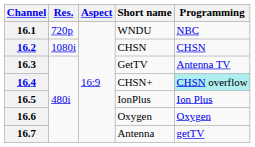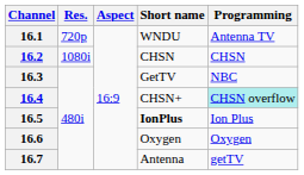 <table class="wikitable">
 <tr>
 <th scope = "col"><a href='#'>Channel</a></th>
 <th scope = "col"><a href='#'>Res.</a></th>
 <th scope = "col"><a href='#'>Aspect</a></th>
 <th scope = "col">Short name</th>
 <th scope = "col">Programming</th>
 </tr>
 <tr>
 <th scope = "row">16.1</th>
 <td><a href='#'>720p</a></td>
 <td rowspan="7"><a href='#'>16:9</a></td>
 <td>WNDU</td>
-<td><a href='#'>NBC</a></td>
+<td><a href='#'>Antenna TV</a></td>
 </tr>
 <tr>
 <th scope = "row"><a href='#'>16.2</a></th>
 <td><a href='#'>1080i</a></td>
 <td>CHSN</td>
 <td><a href='#'>CHSN</a></td>
 </tr>
 <tr>
 <th scope = "row">16.3</th>
 <td rowspan="5"><a href='#'>480i</a></td>
 <td>GetTV</td>
-<td><a href='#'>Antenna TV</a></td>
+<td><a href='#'>NBC</a></td>
 </tr>
 <tr>
 <th scope = "row"><a href='#'>16.4</a></th>
 <td>CHSN+</td>
 <td style="background: paleturquoise;"><a href='#'>CHSN</a> overflow</td>
 </tr>
 <tr>
 <th scope = "row">16.5</th>
-<td>IonPlus</td>
+<td><strong>IonPlus</strong></td>
 <td><a href='#'>Ion Plus</a></td>
 </tr>
 <tr>
 <th Scope = "row">16.6</th>
 <td>Oxygen</td>
 <td><a href='#'>Oxygen</a></td>
 </tr>
 <tr>
 <th Scope = "row">16.7</th>
 <td>Antenna</td>
 <td><a href='#'>getTV</a></td>
 </tr>
 </table>
